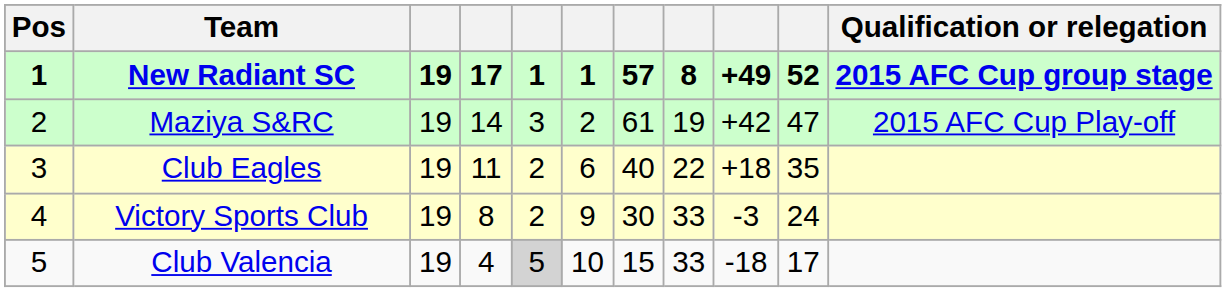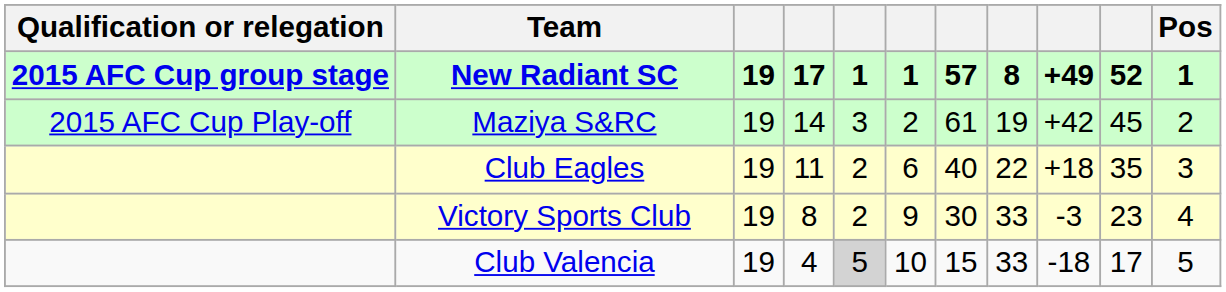 <table class="wikitable" style="text-align: center">
 <tr>
-<th width="20">Pos</th>
+<th>Qualification or relegation</th>
 <th width="175">Team</th>
 <th width="20"></th>
 <th width="20"></th>
 <th width="20"></th>
 <th width="20"></th>
 <th width="20"></th>
 <th width="20"></th>
 <th width="20"></th>
 <th width="20"></th>
-<th>Qualification or relegation</th>
+<th width="20">Pos</th>
 </tr>
 <tr style="background:#ccffcc">
-<td><strong>1</strong></td>
+<td><strong><a href='#'>2015 AFC Cup group stage</a></strong></td>
 <td><strong><a href='#'>New Radiant SC</a></strong></td>
 <td><strong>19</strong></td>
 <td><strong>17</strong></td>
 <td><strong>1</strong></td>
 <td><strong>1</strong></td>
 <td><strong>57</strong></td>
 <td><strong>8</strong></td>
 <td><strong>+49</strong></td>
 <td><strong>52</strong></td>
-<td><strong><a href='#'>2015 AFC Cup group stage</a></strong></td>
+<td><strong>1</strong></td>
 </tr>
 <tr style="background:#ccffcc">
-<td>2</td>
+<td><a href='#'>2015 AFC Cup Play-off</a></td>
 <td><a href='#'>Maziya S&RC</a></td>
 <td>19</td>
 <td>14</td>
 <td>3</td>
 <td>2</td>
 <td>61</td>
 <td>19</td>
 <td>+42</td>
-<td>47</td>
-<td><a href='#'>2015 AFC Cup Play-off</a></td>
+<td>45</td>
+<td>2</td>
 </tr>
 <tr style="background:#ffffcc">
-<td>3</td>
+<td></td>
 <td><a href='#'>Club Eagles</a></td>
 <td>19</td>
 <td>11</td>
 <td>2</td>
 <td>6</td>
 <td>40</td>
 <td>22</td>
 <td>+18</td>
 <td>35</td>
-<td></td>
+<td>3</td>
 </tr>
 <tr style="background:#ffffcc">
-<td>4</td>
+<td></td>
 <td><a href='#'>Victory Sports Club</a></td>
 <td>19</td>
 <td>8</td>
 <td>2</td>
 <td>9</td>
 <td>30</td>
 <td>33</td>
 <td>-3</td>
-<td>24</td>
-<td></td>
+<td>23</td>
+<td>4</td>
 </tr>
 <tr>
-<td>5</td>
+<td></td>
 <td><a href='#'>Club Valencia</a></td>
 <td>19</td>
 <td>4</td>
 <td style="background: lightgrey;">5</td>
 <td>10</td>
 <td>15</td>
 <td>33</td>
 <td>-18</td>
 <td>17</td>
-<td></td>
+<td>5</td>
 </tr>
 </table>
